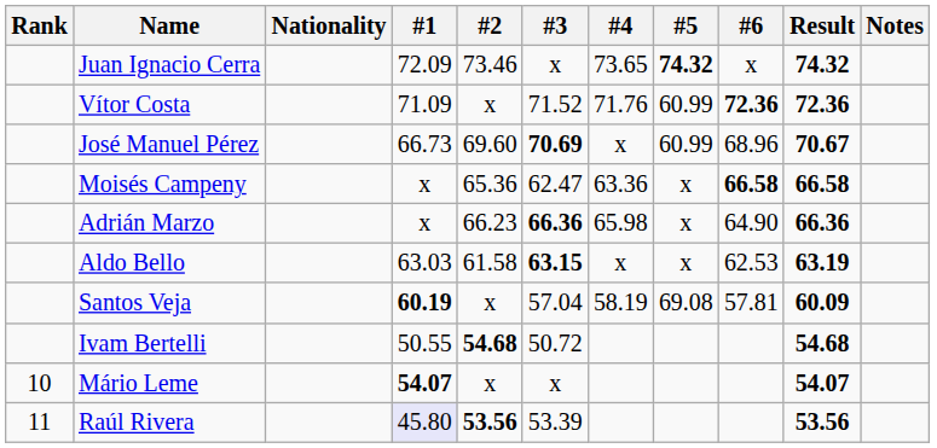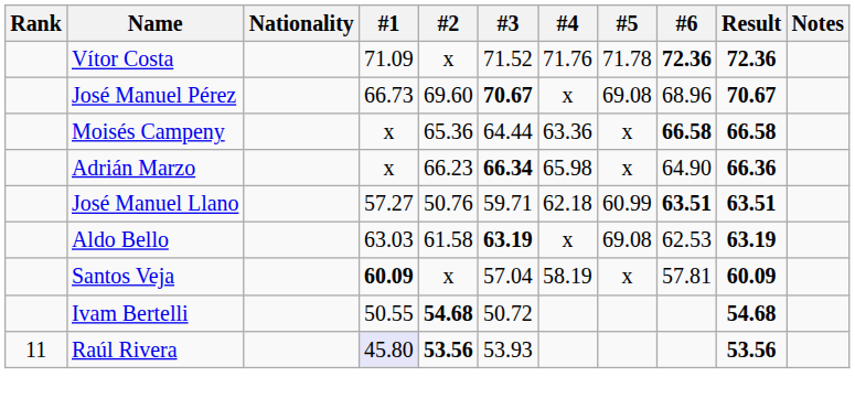 <table class="wikitable sortable" style="text-align:center;font-size:95%">
 <tr>
 <th>Rank</th>
 <th>Name</th>
 <th>Nationality</th>
 <th>#1</th>
 <th>#2</th>
 <th>#3</th>
 <th>#4</th>
 <th>#5</th>
 <th>#6</th>
 <th>Result</th>
 <th>Notes</th>
 </tr>
 <tr>
 <td></td>
-<td align=left><a href='#'>Juan Ignacio Cerra</a></td>
-<td align=left></td>
-<td>72.09</td>
-<td>73.46</td>
-<td>x</td>
-<td>73.65</td>
-<td><strong>74.32</strong></td>
-<td>x</td>
-<td><strong>74.32</strong></td>
-<td></td>
-</tr>
-<tr>
-<td></td>
 <td align=left><a href='#'>Vítor Costa</a></td>
 <td align=left></td>
 <td>71.09</td>
 <td>x</td>
 <td>71.52</td>
 <td>71.76</td>
-<td>60.99</td>
+<td>71.78</td>
 <td><strong>72.36</strong></td>
 <td><strong>72.36</strong></td>
 <td></td>
 </tr>
 <tr>
 <td></td>
 <td align=left><a href='#'>José Manuel Pérez</a></td>
 <td align=left></td>
 <td>66.73</td>
 <td>69.60</td>
-<td><strong>70.69</strong></td>
+<td><strong>70.67</strong></td>
 <td>x</td>
-<td>60.99</td>
+<td>69.08</td>
 <td>68.96</td>
 <td><strong>70.67</strong></td>
 <td></td>
 </tr>
 <tr>
 <td></td>
 <td align=left><a href='#'>Moisés Campeny</a></td>
 <td align=left></td>
 <td>x</td>
 <td>65.36</td>
-<td>62.47</td>
+<td>64.44</td>
 <td>63.36</td>
 <td>x</td>
 <td><strong>66.58</strong></td>
 <td><strong>66.58</strong></td>
 <td></td>
 </tr>
 <tr>
 <td></td>
 <td align=left><a href='#'>Adrián Marzo</a></td>
 <td align=left></td>
 <td>x</td>
 <td>66.23</td>
-<td><strong>66.36</strong></td>
+<td><strong>66.34</strong></td>
 <td>65.98</td>
 <td>x</td>
 <td>64.90</td>
 <td><strong>66.36</strong></td>
 <td></td>
 </tr>
 <tr>
 <td></td>
+<td align=left><a href='#'>José Manuel Llano</a></td>
+<td align=left></td>
+<td>57.27</td>
+<td>50.76</td>
+<td>59.71</td>
+<td>62.18</td>
+<td>60.99</td>
+<td><strong>63.51</strong></td>
+<td><strong>63.51</strong></td>
+<td></td>
+</tr>
+<tr>
+<td></td>
 <td align=left><a href='#'>Aldo Bello</a></td>
 <td align=left></td>
 <td>63.03</td>
 <td>61.58</td>
-<td><strong>63.15</strong></td>
+<td><strong>63.19</strong></td>
 <td>x</td>
-<td>x</td>
+<td>69.08</td>
 <td>62.53</td>
 <td><strong>63.19</strong></td>
 <td></td>
 </tr>
 <tr>
 <td></td>
 <td align=left><a href='#'>Santos Veja</a></td>
 <td align=left></td>
-<td><strong>60.19</strong></td>
+<td><strong>60.09</strong></td>
 <td>x</td>
 <td>57.04</td>
 <td>58.19</td>
-<td>69.08</td>
+<td>x</td>
 <td>57.81</td>
 <td><strong>60.09</strong></td>
 <td></td>
 </tr>
 <tr>
 <td></td>
 <td align=left><a href='#'>Ivam Bertelli</a></td>
 <td align=left></td>
 <td>50.55</td>
 <td><strong>54.68</strong></td>
 <td>50.72</td>
 <td></td>
 <td></td>
 <td></td>
 <td><strong>54.68</strong></td>
 <td></td>
 </tr>
 <tr>
-<td>10</td>
-<td align=left><a href='#'>Mário Leme</a></td>
-<td align=left></td>
-<td><strong>54.07</strong></td>
-<td>x</td>
-<td>x</td>
-<td></td>
-<td></td>
-<td></td>
-<td><strong>54.07</strong></td>
-<td></td>
-</tr>
-<tr>
 <td>11</td>
 <td align=left><a href='#'>Raúl Rivera</a></td>
 <td align=left></td>
 <td style="background: lavender;">45.80</td>
 <td><strong>53.56</strong></td>
-<td>53.39</td>
+<td>53.93</td>
 <td></td>
 <td></td>
 <td></td>
 <td><strong>53.56</strong></td>
 <td></td>
 </tr>
 </table>
